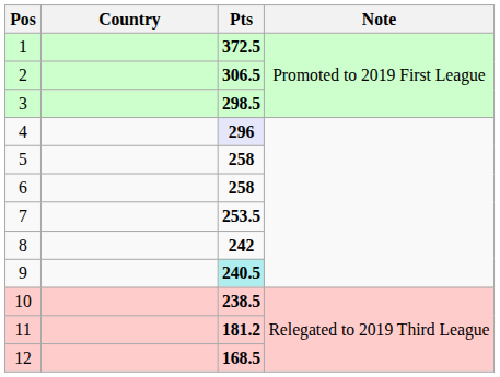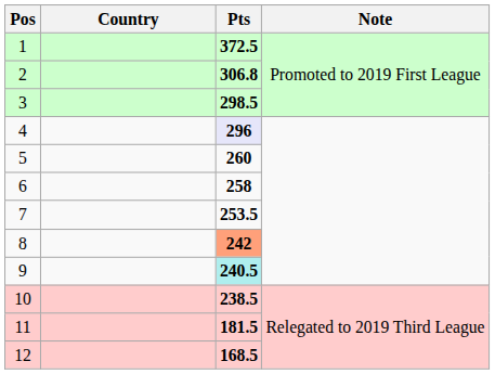 <table class="wikitable" style="text-align: center; font-size:95%">
 <tr>
 <th width="25">Pos</th>
 <th width="150">Country</th>
 <th width="25">Pts</th>
 <th>Note</th>
 </tr>
 <tr bgcolor=ccffcc>
 <td>1</td>
 <td align="left"><strong></strong></td>
 <td><strong>372.5</strong></td>
 <td rowspan=3>Promoted to 2019 First League</td>
 </tr>
 <tr bgcolor=ccffcc>
 <td>2</td>
 <td align="left"><strong></strong></td>
-<td><strong>306.5</strong></td>
+<td><strong>306.8</strong></td>
 </tr>
 <tr bgcolor=ccffcc>
 <td>3</td>
 <td align="left"><strong></strong></td>
 <td><strong>298.5</strong></td>
 </tr>
 <tr>
 <td>4</td>
 <td align="left"><strong></strong></td>
 <td style="background: lavender;"><strong>296</strong></td>
 <td rowspan=6></td>
 </tr>
 <tr>
 <td>5</td>
 <td align="left"><strong></strong></td>
-<td><strong>258</strong></td>
+<td><strong>260</strong></td>
 </tr>
 <tr>
 <td>6</td>
 <td align="left"><strong></strong></td>
 <td><strong>258</strong></td>
 </tr>
 <tr>
 <td>7</td>
 <td align="left"><strong></strong></td>
 <td><strong>253.5</strong></td>
 </tr>
 <tr>
 <td>8</td>
 <td align="left"><strong></strong></td>
-<td><strong>242</strong></td>
+<td style="background: lightsalmon;"><strong>242</strong></td>
 </tr>
 <tr>
 <td>9</td>
 <td align="left"><strong></strong></td>
 <td style="background: paleturquoise;"><strong>240.5</strong></td>
 </tr>
 <tr bgcolor=ffcccc>
 <td>10</td>
 <td align="left"><strong></strong></td>
 <td><strong>238.5</strong></td>
 <td rowspan=3>Relegated to 2019 Third League</td>
 </tr>
 <tr bgcolor=ffcccc>
 <td>11</td>
 <td align="left"><strong></strong></td>
-<td><strong>181.2</strong></td>
+<td><strong>181.5</strong></td>
 </tr>
 <tr bgcolor=ffcccc>
 <td>12</td>
 <td align="left"><strong></strong></td>
 <td><strong>168.5</strong></td>
 </tr>
 </table>
